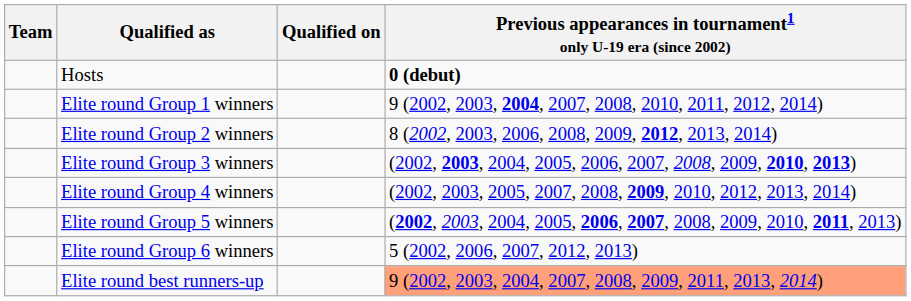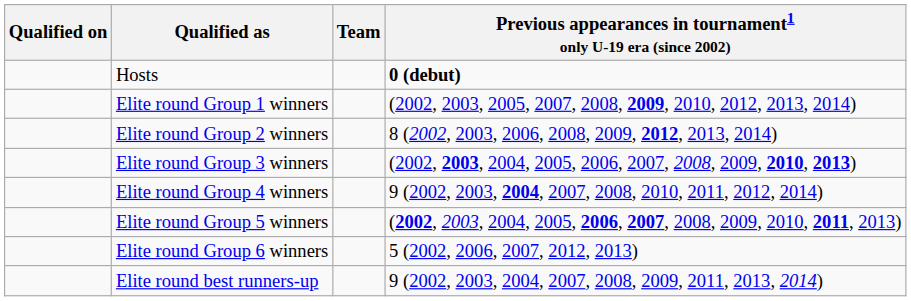 <table class="wikitable sortable">
 <tr>
+<th>Qualified on</th>
+<th>Qualified as</th>
 <th>Team</th>
-<th>Qualified as</th>
-<th>Qualified on</th>
 <th>Previous appearances in tournament<sup><strong><a href='#'>1</a></strong></sup><br><small>only U-19 era (since 2002)</small></th>
 </tr>
 <tr>
+<td></td>
+<td>Hosts</td>
 <td><em></em></td>
-<td>Hosts</td>
-<td></td>
 <td><strong>0 (debut)</strong></td>
 </tr>
 <tr>
 <td></td>
 <td><a href='#'>Elite round Group 1</a> winners</td>
 <td></td>
-<td>9 (<a href='#'>2002</a>, <a href='#'>2003</a>, <strong><a href='#'>2004</a></strong>, <a href='#'>2007</a>, <a href='#'>2008</a>, <a href='#'>2010</a>, <a href='#'>2011</a>, <a href='#'>2012</a>, <a href='#'>2014</a>)</td>
+<td> (<a href='#'>2002</a>, <a href='#'>2003</a>, <a href='#'>2005</a>, <a href='#'>2007</a>, <a href='#'>2008</a>, <strong><a href='#'>2009</a></strong>, <a href='#'>2010</a>, <a href='#'>2012</a>, <a href='#'>2013</a>, <a href='#'>2014</a>)</td>
 </tr>
 <tr>
 <td></td>
 <td><a href='#'>Elite round Group 2</a> winners</td>
 <td></td>
 <td>8 (<em><a href='#'>2002</a></em>, <a href='#'>2003</a>, <a href='#'>2006</a>, <a href='#'>2008</a>, <a href='#'>2009</a>, <strong><a href='#'>2012</a></strong>, <a href='#'>2013</a>, <a href='#'>2014</a>)</td>
 </tr>
 <tr>
 <td></td>
 <td><a href='#'>Elite round Group 3</a> winners</td>
 <td></td>
 <td> (<a href='#'>2002</a>, <strong><a href='#'>2003</a></strong>, <a href='#'>2004</a>, <a href='#'>2005</a>, <a href='#'>2006</a>, <a href='#'>2007</a>, <em><a href='#'>2008</a></em>, <a href='#'>2009</a>, <strong><a href='#'>2010</a></strong>, <strong><a href='#'>2013</a></strong>)</td>
 </tr>
 <tr>
 <td></td>
 <td><a href='#'>Elite round Group 4</a> winners</td>
 <td></td>
-<td> (<a href='#'>2002</a>, <a href='#'>2003</a>, <a href='#'>2005</a>, <a href='#'>2007</a>, <a href='#'>2008</a>, <strong><a href='#'>2009</a></strong>, <a href='#'>2010</a>, <a href='#'>2012</a>, <a href='#'>2013</a>, <a href='#'>2014</a>)</td>
+<td>9 (<a href='#'>2002</a>, <a href='#'>2003</a>, <strong><a href='#'>2004</a></strong>, <a href='#'>2007</a>, <a href='#'>2008</a>, <a href='#'>2010</a>, <a href='#'>2011</a>, <a href='#'>2012</a>, <a href='#'>2014</a>)</td>
 </tr>
 <tr>
 <td></td>
 <td><a href='#'>Elite round Group 5</a> winners</td>
 <td></td>
 <td> (<strong><a href='#'>2002</a></strong>, <em><a href='#'>2003</a></em>, <a href='#'>2004</a>, <a href='#'>2005</a>, <strong><a href='#'>2006</a></strong>, <strong><a href='#'>2007</a></strong>, <a href='#'>2008</a>, <a href='#'>2009</a>, <a href='#'>2010</a>, <strong><a href='#'>2011</a></strong>, <a href='#'>2013</a>)</td>
 </tr>
 <tr>
 <td></td>
 <td><a href='#'>Elite round Group 6</a> winners</td>
 <td></td>
 <td>5 (<a href='#'>2002</a>, <a href='#'>2006</a>, <a href='#'>2007</a>, <a href='#'>2012</a>, <a href='#'>2013</a>)</td>
 </tr>
 <tr>
 <td></td>
 <td><a href='#'>Elite round best runners-up</a></td>
 <td></td>
-<td style="background: lightsalmon;">9 (<a href='#'>2002</a>, <a href='#'>2003</a>, <a href='#'>2004</a>, <a href='#'>2007</a>, <a href='#'>2008</a>, <a href='#'>2009</a>, <a href='#'>2011</a>, <a href='#'>2013</a>, <em><a href='#'>2014</a></em>)</td>
+<td>9 (<a href='#'>2002</a>, <a href='#'>2003</a>, <a href='#'>2004</a>, <a href='#'>2007</a>, <a href='#'>2008</a>, <a href='#'>2009</a>, <a href='#'>2011</a>, <a href='#'>2013</a>, <em><a href='#'>2014</a></em>)</td>
 </tr>
 </table>
